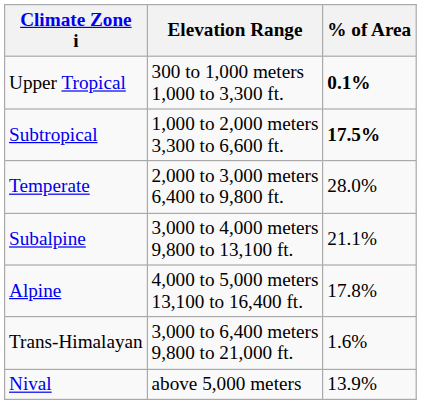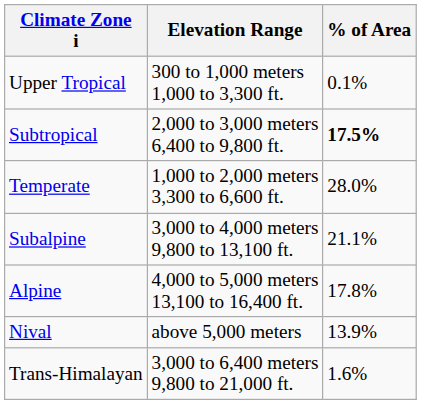 <table class="wikitable">
 <tr>
 <th><a href='#'>Climate Zone</a><br>i</th>
 <th>Elevation Range</th>
 <th>% of Area</th>
 </tr>
 <tr>
 <td>Upper <a href='#'>Tropical</a></td>
 <td>300 to 1,000 meters<br>1,000 to 3,300 ft.</td>
-<td><strong>0.1%</strong></td>
+<td>0.1%</td>
 </tr>
 <tr>
 <td><a href='#'>Subtropical</a></td>
-<td>1,000 to 2,000 meters<br>3,300 to 6,600 ft.</td>
+<td>2,000 to 3,000 meters<br>6,400 to 9,800 ft.</td>
 <td><strong>17.5%</strong></td>
 </tr>
 <tr>
 <td><a href='#'>Temperate</a></td>
-<td>2,000 to 3,000 meters<br>6,400 to 9,800 ft.</td>
+<td>1,000 to 2,000 meters<br>3,300 to 6,600 ft.</td>
 <td>28.0%</td>
 </tr>
 <tr>
 <td><a href='#'>Subalpine</a></td>
 <td>3,000 to 4,000 meters<br>9,800 to 13,100 ft.</td>
 <td>21.1%</td>
 </tr>
 <tr>
 <td><a href='#'>Alpine</a></td>
 <td>4,000 to 5,000 meters<br>13,100 to 16,400 ft.</td>
 <td>17.8%</td>
 </tr>
 <tr>
+<td><a href='#'>Nival</a></td>
+<td>above 5,000 meters</td>
+<td>13.9%</td>
+</tr>
+<tr>
 <td>Trans-Himalayan</td>
 <td>3,000 to 6,400 meters<br>9,800 to 21,000 ft.</td>
 <td>1.6%</td>
 </tr>
-<tr>
-<td><a href='#'>Nival</a></td>
-<td>above 5,000 meters</td>
-<td>13.9%</td>
-</tr>
 </table>
